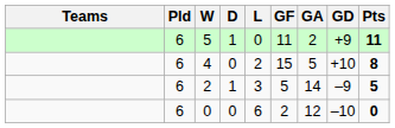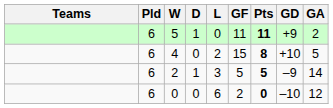 <table class="wikitable" style="text-align: center;">
 <tr>
 <th width=165>Teams</th>
 <th width=20>Pld</th>
 <th width=20>W</th>
 <th width=20>D</th>
 <th width=20>L</th>
 <th width=20>GF</th>
+<th width=20>Pts</th>
+<th width=20>GD</th>
 <th width=20>GA</th>
-<th width=20>GD</th>
-<th width=20>Pts</th>
 </tr>
 <tr align=center style="background:#ccffcc;">
 <td style="text-align:left;"></td>
 <td>6</td>
 <td>5</td>
 <td>1</td>
 <td>0</td>
 <td>11</td>
+<td><strong>11</strong></td>
+<td>+9</td>
 <td>2</td>
-<td>+9</td>
-<td><strong>11</strong></td>
 </tr>
 <tr align=center>
 <td style="text-align:left;"></td>
 <td>6</td>
 <td>4</td>
 <td>0</td>
 <td>2</td>
 <td>15</td>
+<td><strong>8</strong></td>
+<td>+10</td>
 <td>5</td>
-<td>+10</td>
-<td><strong>8</strong></td>
 </tr>
 <tr align=center>
 <td style="text-align:left;"></td>
 <td>6</td>
 <td>2</td>
 <td>1</td>
 <td>3</td>
 <td>5</td>
+<td><strong>5</strong></td>
+<td>–9</td>
 <td>14</td>
-<td>–9</td>
-<td><strong>5</strong></td>
 </tr>
 <tr align=center>
 <td style="text-align:left;"></td>
 <td>6</td>
 <td>0</td>
 <td>0</td>
 <td>6</td>
 <td>2</td>
+<td><strong>0</strong></td>
+<td>–10</td>
 <td>12</td>
-<td>–10</td>
-<td><strong>0</strong></td>
 </tr>
 </table>
